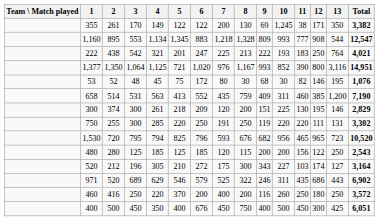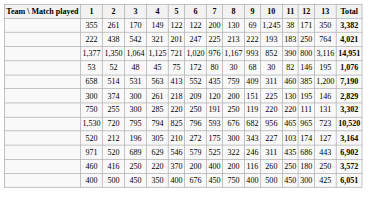 <table class="wikitable sortable" style="font-size: 74%; text-align:center;">
 <tr>
 <th>Team \ Match played</th>
 <th align=center>1</th>
 <th align=center>2</th>
 <th align=center>3</th>
 <th align=center>4</th>
 <th align=center>5</th>
 <th align=center>6</th>
 <th align=center>7</th>
 <th align=center>8</th>
 <th align=center>9</th>
 <th align=center>10</th>
 <th align=center>11</th>
 <th align=center>12</th>
 <th align=center>13</th>
 <th align=center>Total</th>
 </tr>
 <tr align=center>
 <td align=left></td>
 <td>355</td>
 <td>261</td>
 <td>170</td>
 <td>149</td>
 <td>122</td>
 <td>122</td>
 <td>200</td>
 <td>130</td>
 <td>69</td>
 <td>1,245</td>
 <td>38</td>
 <td>171</td>
 <td>350</td>
 <td><strong>3,382</strong></td>
-</tr>
-<tr align=center>
-<td align=left></td>
-<td>1,160</td>
-<td>895</td>
-<td>553</td>
-<td>1,134</td>
-<td>1,345</td>
-<td>883</td>
-<td>1,218</td>
-<td>1,328</td>
-<td>809</td>
-<td>993</td>
-<td>777</td>
-<td>908</td>
-<td>544</td>
-<td><strong>12,547</strong></td>
 </tr>
 <tr align=center>
 <td align=left></td>
 <td>222</td>
 <td>438</td>
 <td>542</td>
 <td>321</td>
 <td>201</td>
 <td>247</td>
 <td>225</td>
 <td>213</td>
 <td>222</td>
 <td>193</td>
 <td>183</td>
 <td>250</td>
 <td>764</td>
 <td><strong>4,021</strong></td>
 </tr>
 <tr align=center>
 <td align=left></td>
 <td>1,377</td>
 <td>1,350</td>
 <td>1,064</td>
 <td>1,125</td>
 <td>721</td>
 <td>1,020</td>
 <td>976</td>
 <td>1,167</td>
 <td>993</td>
 <td>852</td>
 <td>390</td>
 <td>800</td>
 <td>3,116</td>
 <td><strong>14,951</strong></td>
 </tr>
 <tr align=center>
 <td align=left></td>
 <td>53</td>
 <td>52</td>
 <td>48</td>
 <td>45</td>
 <td>75</td>
 <td>172</td>
 <td>80</td>
 <td>30</td>
 <td>68</td>
 <td>30</td>
 <td>82</td>
 <td>146</td>
 <td>195</td>
 <td><strong>1,076</strong></td>
 </tr>
 <tr align=center>
 <td align=left></td>
 <td>658</td>
 <td>514</td>
 <td>531</td>
 <td>563</td>
 <td>413</td>
 <td>552</td>
 <td>435</td>
 <td>759</td>
 <td>409</td>
 <td>311</td>
 <td>460</td>
 <td>385</td>
 <td>1,200</td>
 <td><strong>7,190</strong></td>
 </tr>
 <tr align=center>
 <td align=left></td>
 <td>300</td>
 <td>374</td>
 <td>300</td>
 <td>261</td>
 <td>218</td>
 <td>209</td>
 <td>120</td>
 <td>200</td>
 <td>151</td>
 <td>225</td>
 <td>130</td>
 <td>195</td>
 <td>146</td>
 <td><strong>2,829</strong></td>
 </tr>
 <tr align=center>
 <td align=left></td>
 <td>750</td>
 <td>255</td>
 <td>300</td>
 <td>285</td>
 <td>220</td>
 <td>250</td>
 <td>191</td>
 <td>250</td>
 <td>119</td>
 <td>220</td>
 <td>220</td>
 <td>111</td>
 <td>131</td>
 <td><strong>3,302</strong></td>
 </tr>
 <tr align=center>
 <td align=left></td>
 <td>1,530</td>
 <td>720</td>
 <td>795</td>
 <td>794</td>
 <td>825</td>
 <td>796</td>
 <td>593</td>
 <td>676</td>
 <td>682</td>
 <td>956</td>
 <td>465</td>
 <td>965</td>
 <td>723</td>
 <td><strong>10,520</strong></td>
 </tr>
 <tr align=center>
 <td align=left></td>
-<td>480</td>
-<td>280</td>
-<td>125</td>
-<td>185</td>
-<td>125</td>
-<td>185</td>
-<td>120</td>
-<td>115</td>
-<td>200</td>
-<td>200</td>
-<td>156</td>
-<td>122</td>
-<td>250</td>
-<td><strong>2,543</strong></td>
-</tr>
-<tr align=center>
-<td align=left></td>
 <td>520</td>
 <td>212</td>
 <td>196</td>
 <td>305</td>
 <td>210</td>
 <td>272</td>
 <td>175</td>
 <td>300</td>
 <td>343</td>
 <td>227</td>
 <td>103</td>
 <td>174</td>
 <td>127</td>
 <td><strong>3,164</strong></td>
 </tr>
 <tr align=center>
 <td align=left></td>
 <td>971</td>
 <td>520</td>
 <td>689</td>
 <td>629</td>
 <td>546</td>
 <td>579</td>
 <td>525</td>
 <td>322</td>
 <td>246</td>
 <td>311</td>
 <td>435</td>
 <td>686</td>
 <td>443</td>
 <td><strong>6,902</strong></td>
 </tr>
 <tr align=center>
 <td align=left></td>
 <td>460</td>
 <td>416</td>
 <td>250</td>
 <td>220</td>
 <td>370</td>
 <td>200</td>
 <td>400</td>
 <td>200</td>
 <td>116</td>
 <td>260</td>
 <td>250</td>
 <td>180</td>
 <td>250</td>
 <td><strong>3,572</strong></td>
 </tr>
 <tr align=center>
 <td align=left></td>
 <td>400</td>
 <td>500</td>
 <td>450</td>
 <td>350</td>
 <td>400</td>
 <td>676</td>
 <td>450</td>
 <td>750</td>
 <td>400</td>
 <td>500</td>
 <td>450</td>
 <td>300</td>
 <td>425</td>
 <td><strong>6,051</strong></td>
 </tr>
 </table>
